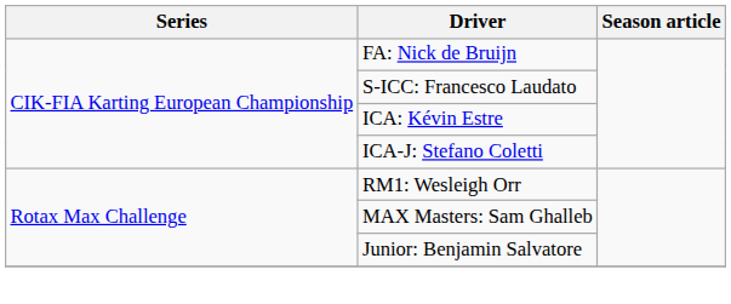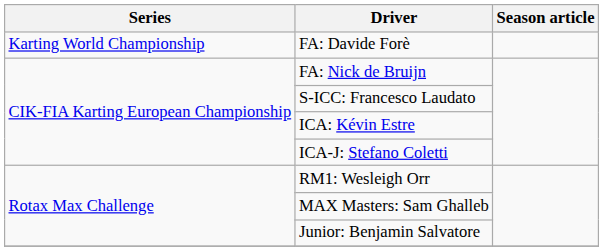 <table class="wikitable" style="font-size: 87%;">
 <tr>
 <th>Series</th>
 <th>Driver</th>
 <th>Season article</th>
+</tr>
+<tr>
+<td><a href='#'>Karting World Championship</a></td>
+<td>FA:  Davide Forè</td>
+<td></td>
 </tr>
 <tr>
 <td rowspan=4><a href='#'>CIK-FIA Karting European Championship</a></td>
 <td>FA:  <a href='#'>Nick de Bruijn</a></td>
 <td rowspan=4></td>
 </tr>
 <tr>
 <td>S-ICC:  Francesco Laudato</td>
 </tr>
 <tr>
 <td>ICA:  <a href='#'>Kévin Estre</a></td>
 </tr>
 <tr>
 <td>ICA-J:  <a href='#'>Stefano Coletti</a></td>
 </tr>
 <tr>
 <td rowspan=3><a href='#'>Rotax Max Challenge</a></td>
 <td>RM1:  Wesleigh Orr</td>
 <td rowspan=3></td>
 </tr>
 <tr>
 <td>MAX Masters:  Sam Ghalleb</td>
 </tr>
 <tr>
 <td>Junior:  Benjamin Salvatore</td>
 </tr>
 <tr>
 </tr>
 </table>
